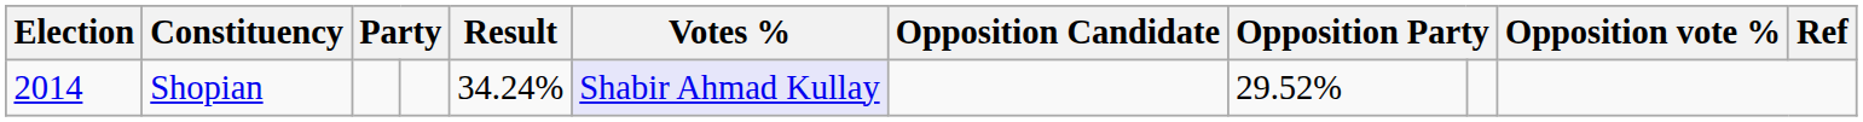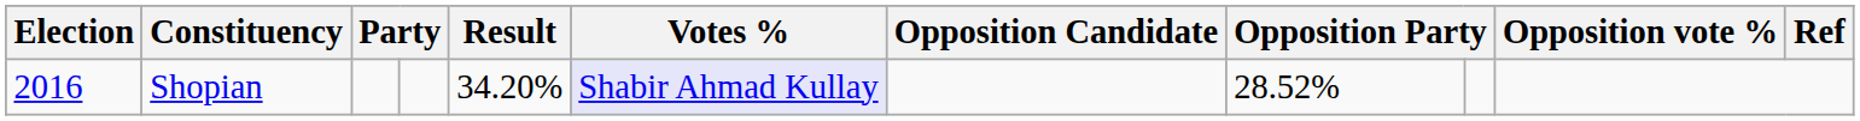 <table class="wikitable sortable">
 <tr>
 <th>Election</th>
 <th>Constituency</th>
 <th colspan="2">Party</th>
 <th>Result</th>
 <th>Votes %</th>
 <th>Opposition Candidate</th>
 <th colspan="2">Opposition Party</th>
 <th>Opposition vote %</th>
 <th>Ref</th>
 </tr>
 <tr>
-<td><a href='#'>2014</a></td>
+<td><a href='#'>2016</a></td>
 <td><a href='#'>Shopian</a></td>
 <td></td>
 <td></td>
-<td>34.24%</td>
+<td>34.20%</td>
 <td style="background: lavender;"><a href='#'>Shabir Ahmad Kullay</a></td>
 <td></td>
-<td>29.52%</td>
+<td>28.52%</td>
 <td></td>
 </tr>
 </table>
